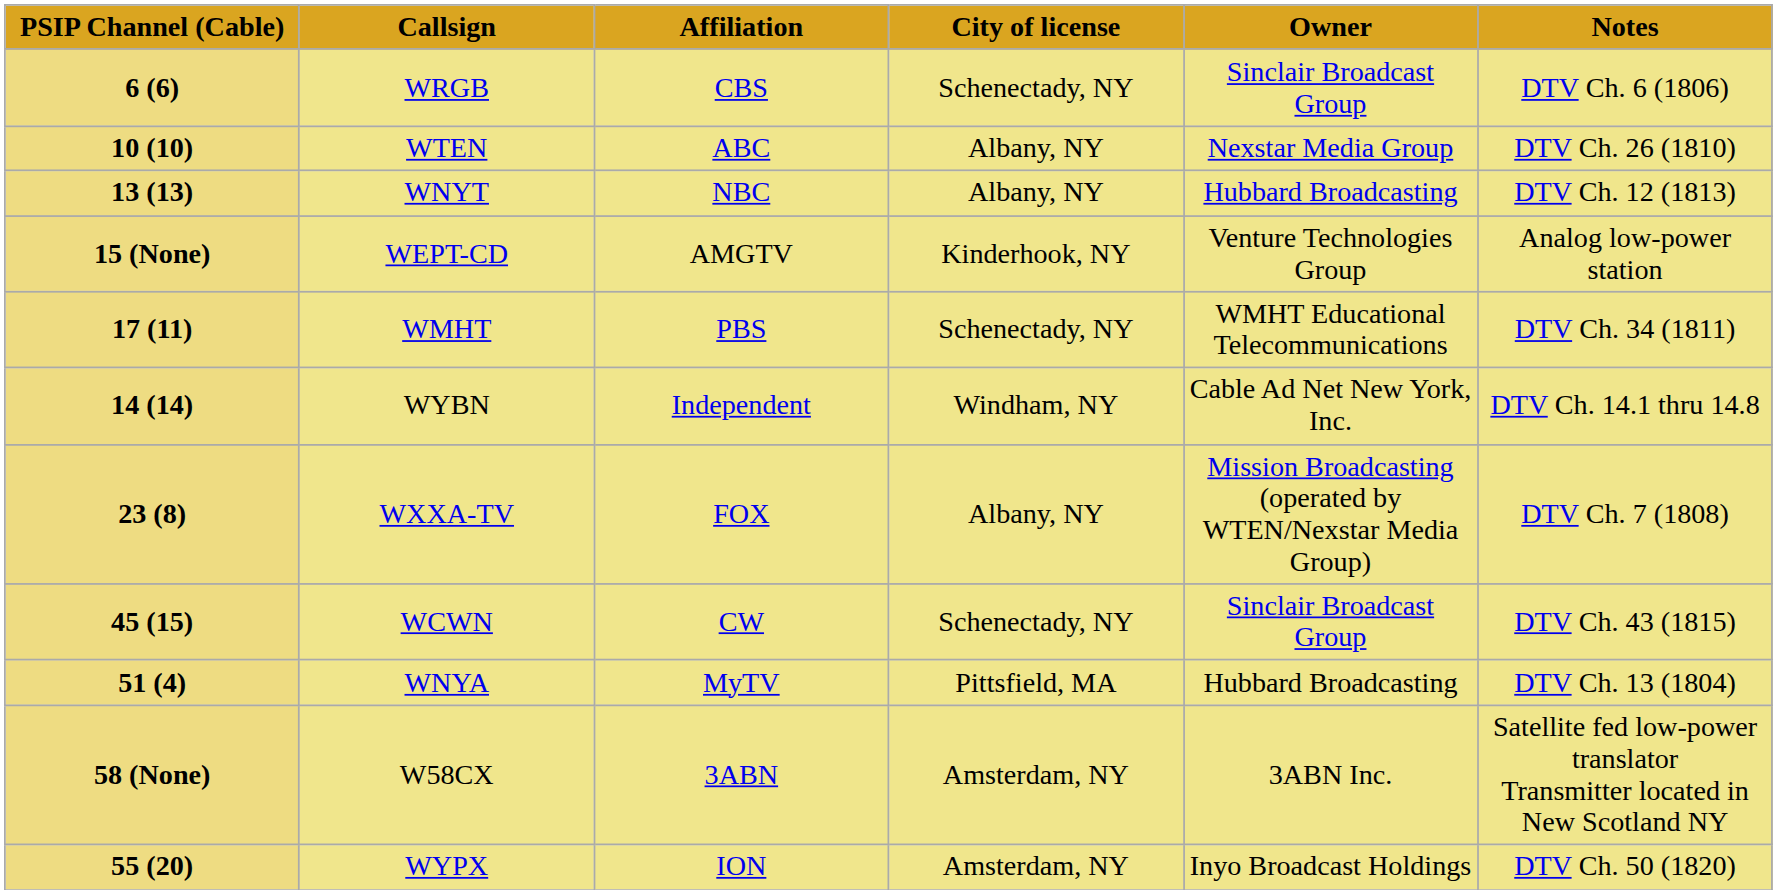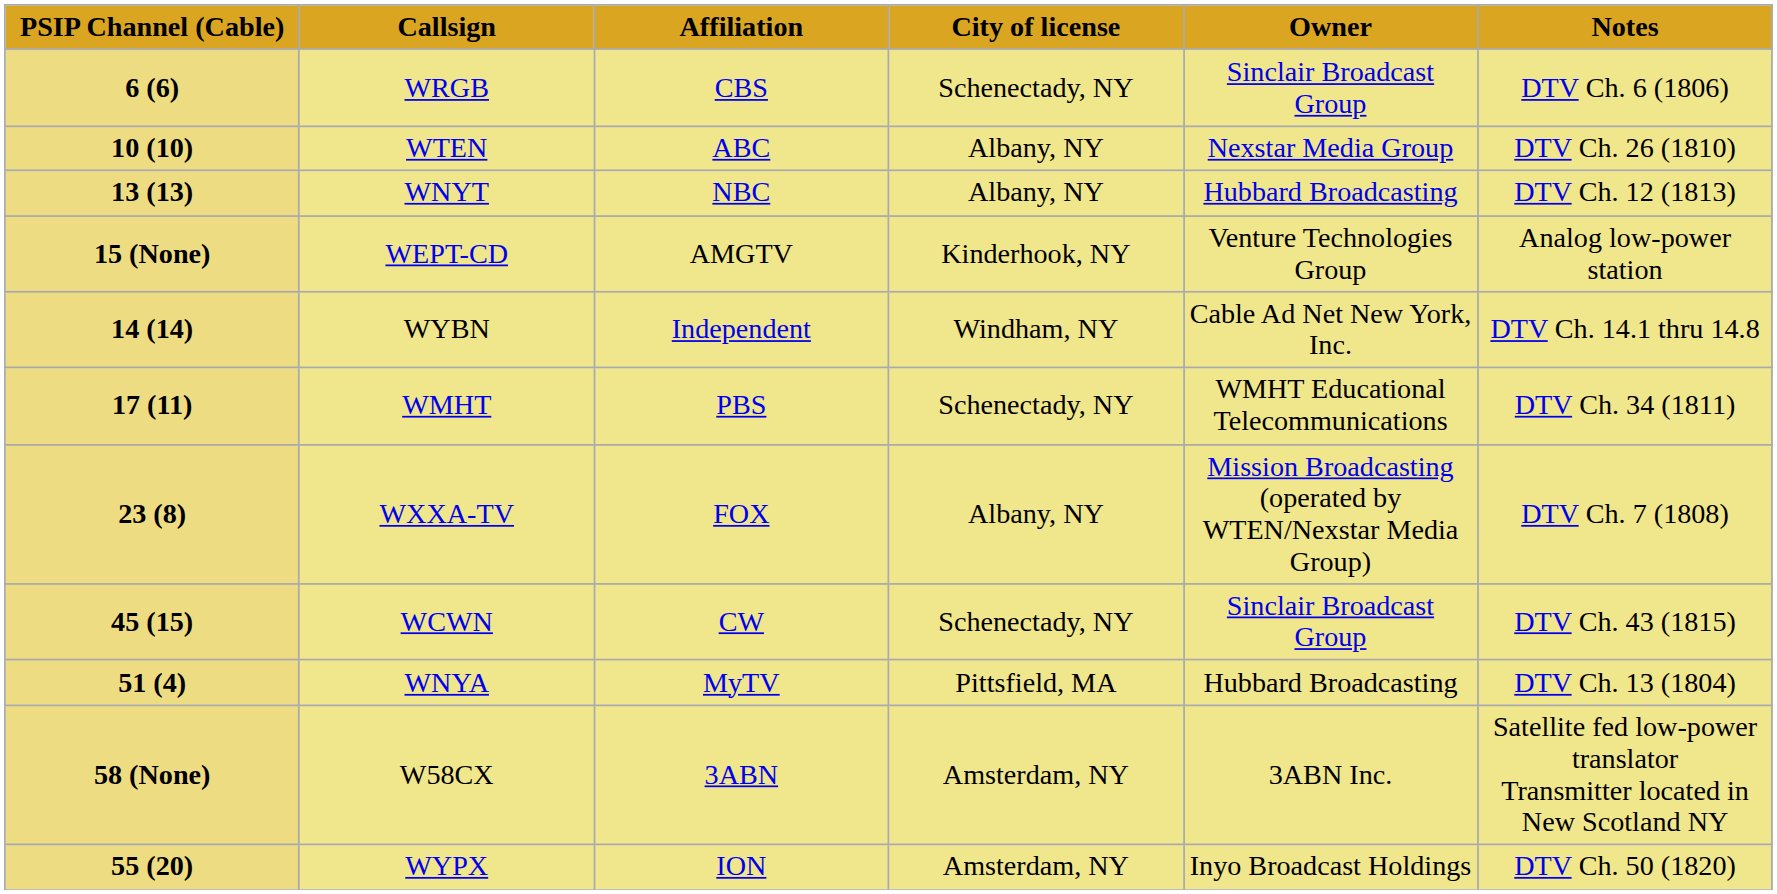 <table class="wikitable" style="text-align:center">
 <tr>
 <th style="width:10em; background-color:Goldenrod;">PSIP Channel (Cable)</th>
 <th style="width:10em; background-color:Goldenrod;">Callsign</th>
 <th style="width:10em; background-color:Goldenrod;">Affiliation</th>
 <th style="width:10em; background-color:Goldenrod;">City of license</th>
 <th style="width:10em; background-color:Goldenrod;">Owner</th>
 <th style="width:10em; background-color:Goldenrod;">Notes</th>
 </tr>
 <tr>
 <th style="width:10em; background-color:#EEDC82;">6 (6)</th>
 <td style="width:10em; background-color:Khaki;"><a href='#'>WRGB</a></td>
 <td style="width:10em; background-color:khaki;"><a href='#'>CBS</a></td>
 <td style="width:10em; background-color:Khaki;">Schenectady, NY</td>
 <td style="width:10em; background-color:Khaki;"><a href='#'>Sinclair Broadcast Group</a></td>
 <td style="width:10em; background-color:Khaki;"><a href='#'>DTV</a> Ch. 6 (1806)</td>
 </tr>
 <tr>
 <th style="width:10em; background-color:#EEDC82;">10 (10)</th>
 <td style="width:10em; background-color:Khaki;"><a href='#'>WTEN</a></td>
 <td style="width:10em; background-color:Khaki;"><a href='#'>ABC</a></td>
 <td style="width:10em; background-color:Khaki;">Albany, NY</td>
 <td style="width:10em; background-color:Khaki;"><a href='#'>Nexstar Media Group</a></td>
 <td style="width:10em; background-color:Khaki;"><a href='#'>DTV</a> Ch. 26 (1810)</td>
 </tr>
 <tr>
 <th style="width:10em; background-color:#EEDC82;">13 (13)</th>
 <td style="width:10em; background-color:Khaki;"><a href='#'>WNYT</a></td>
 <td style="width:10em; background-color:Khaki;"><a href='#'>NBC</a></td>
 <td style="width:10em; background-color:Khaki;">Albany, NY</td>
 <td style="width:10em; background-color:Khaki;"><a href='#'>Hubbard Broadcasting</a></td>
 <td style="width:10em; background-color:Khaki;"><a href='#'>DTV</a> Ch. 12 (1813)</td>
 </tr>
 <tr>
 <th style="width:10em; background-color:#EEDC82;">15 (None)</th>
 <td style="width:10em; background-color:Khaki;"><a href='#'>WEPT-CD</a></td>
 <td style="width:10em; background-color:Khaki;">AMGTV</td>
 <td style="width:10em; background-color:Khaki;">Kinderhook, NY</td>
 <td style="width:10em; background-color:Khaki;">Venture Technologies Group</td>
 <td style="width:10em; background-color:Khaki;">Analog low-power station</td>
 </tr>
 <tr>
+<th style="width:10em; background-color:#EEDC82;">14 (14)</th>
+<td style="width:10em; background-color:Khaki;">WYBN</td>
+<td style="width:10em; background-color:Khaki;"><a href='#'>Independent</a></td>
+<td style="width:10em; background-color:Khaki;background-color:Khaki;">Windham, NY</td>
+<td style="width:10em; background-color:Khaki;">Cable Ad Net New York, Inc.</td>
+<td style="width:10em; background-color:Khaki;"><a href='#'>DTV</a> Ch. 14.1 thru 14.8</td>
+</tr>
+<tr>
 <th style="width:10em; background-color:#EEDC82;">17 (11)</th>
 <td style="width:10em; background-color:Khaki;"><a href='#'>WMHT</a></td>
 <td style="width:10em; background-color:Khaki;"><a href='#'>PBS</a></td>
 <td style="width:10em; background-color:Khaki;">Schenectady, NY</td>
 <td style="width:10em; background-color:Khaki;">WMHT Educational Telecommunications</td>
 <td style="width:10em; background-color:Khaki;"><a href='#'>DTV</a> Ch. 34 (1811)</td>
-</tr>
-<tr>
-<th style="width:10em; background-color:#EEDC82;">14 (14)</th>
-<td style="width:10em; background-color:Khaki;">WYBN</td>
-<td style="width:10em; background-color:Khaki;"><a href='#'>Independent</a></td>
-<td style="width:10em; background-color:Khaki;background-color:Khaki;">Windham, NY</td>
-<td style="width:10em; background-color:Khaki;">Cable Ad Net New York, Inc.</td>
-<td style="width:10em; background-color:Khaki;"><a href='#'>DTV</a> Ch. 14.1 thru 14.8</td>
 </tr>
 <tr>
 <th style="width:10em; background-color:#EEDC82;">23 (8)</th>
 <td style="width:10em; background-color:Khaki;"><a href='#'>WXXA-TV</a></td>
 <td style="width:10em; background-color:Khaki;"><a href='#'>FOX</a></td>
 <td style="width:10em; background-color:Khaki;">Albany, NY</td>
 <td style="width:10em; background-color:Khaki;"><a href='#'>Mission Broadcasting</a> (operated by WTEN/Nexstar Media Group)</td>
 <td style="width:10em; background-color:Khaki;"><a href='#'>DTV</a> Ch. 7 (1808)</td>
 </tr>
 <tr>
 <th style="width:10em; background-color:#EEDC82;">45 (15)</th>
 <td style="width:10em; background-color:Khaki;"><a href='#'>WCWN</a></td>
 <td style="width:10em; background-color:Khaki;"><a href='#'>CW</a></td>
 <td style="width:10em; background-color:Khaki;">Schenectady, NY</td>
 <td style="width:10em; background-color:Khaki;"><a href='#'>Sinclair Broadcast Group</a></td>
 <td style="width:10em; background-color:Khaki;"><a href='#'>DTV</a> Ch. 43 (1815)</td>
 </tr>
 <tr>
 <th style="width:10em; background-color:#EEDC82;">51 (4)</th>
 <td style="width:10em; background-color:Khaki;"><a href='#'>WNYA</a></td>
 <td style="width:10em; background-color:Khaki;"><a href='#'>MyTV</a></td>
 <td style="width:10em; background-color:Khaki;">Pittsfield, MA</td>
 <td style="width:10em; background-color:Khaki;">Hubbard Broadcasting</td>
 <td style="width:10em; background-color:Khaki;"><a href='#'>DTV</a> Ch. 13 (1804)</td>
 </tr>
 <tr>
 <th style="width:10em; background-color:#EEDC82;">58 (None)</th>
 <td style="width:10em; background-color:Khaki;">W58CX</td>
 <td style="width:10em; background-color:Khaki;"><a href='#'>3ABN</a></td>
 <td style="width:10em; background-color:Khaki;">Amsterdam, NY</td>
 <td style="width:10em; background-color:Khaki;">3ABN Inc.</td>
 <td style="width:10em; background-color:Khaki;">Satellite fed low-power translator<br>Transmitter located in New Scotland NY</td>
 </tr>
 <tr>
 <th style="width:10em; background-color:#EEDC82;">55 (20)</th>
 <td style="width:10em; background-color:Khaki;"><a href='#'>WYPX</a></td>
 <td style="width:10em; background-color:Khaki;"><a href='#'>ION</a></td>
 <td style="width:10em; background-color:Khaki;">Amsterdam, NY</td>
 <td style="width:10em; background-color:Khaki;">Inyo Broadcast Holdings</td>
 <td style="width:10em; background-color:Khaki;"><a href='#'>DTV</a> Ch. 50 (1820)</td>
 </tr>
 </table>
